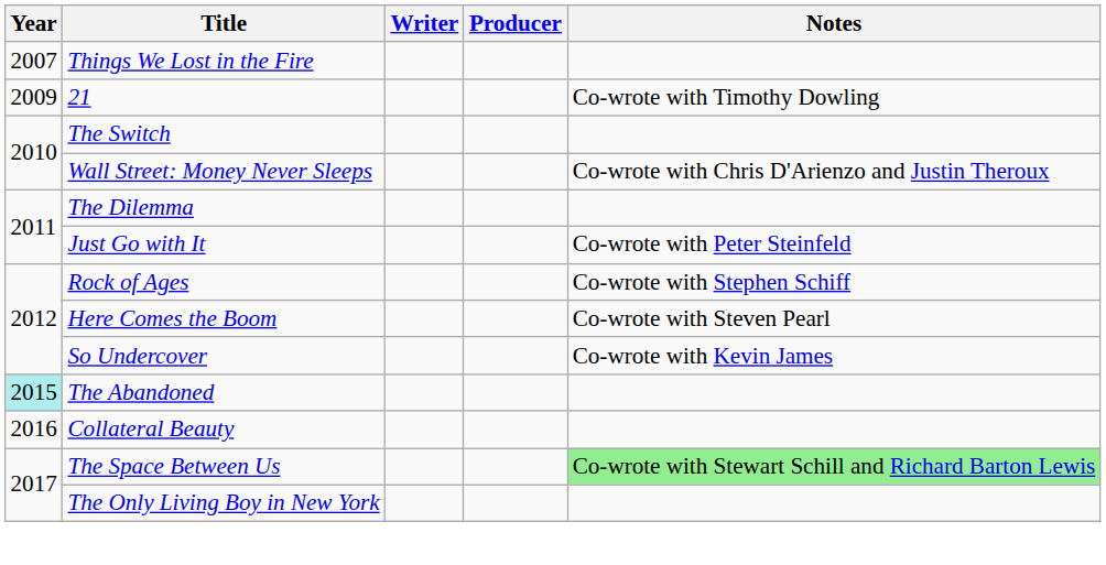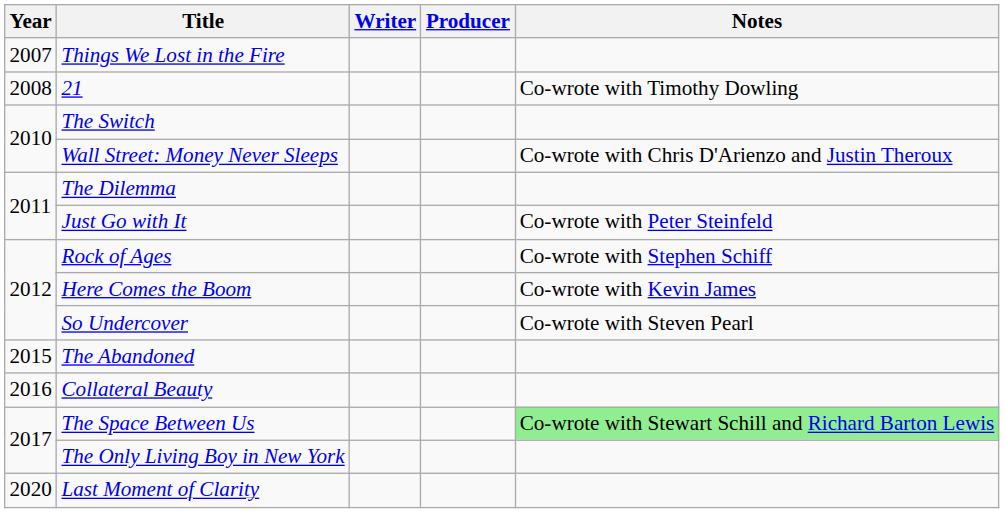 <table class="wikitable">
 <tr>
 <th>Year</th>
 <th>Title</th>
 <th><a href='#'>Writer</a></th>
 <th><a href='#'>Producer</a></th>
 <th>Notes</th>
 </tr>
 <tr>
 <td>2007</td>
 <td><em><a href='#'>Things We Lost in the Fire</a></em></td>
 <td></td>
 <td></td>
 <td></td>
 </tr>
 <tr>
-<td>2009</td>
+<td>2008</td>
 <td><em><a href='#'>21</a></em></td>
 <td></td>
 <td></td>
 <td>Co-wrote with Timothy Dowling</td>
 </tr>
 <tr>
 <td rowspan="2">2010</td>
 <td><em><a href='#'>The Switch</a></em></td>
 <td></td>
 <td></td>
 <td></td>
 </tr>
 <tr>
 <td><em><a href='#'>Wall Street: Money Never Sleeps</a></em></td>
 <td></td>
 <td></td>
 <td>Co-wrote with Chris D'Arienzo and <a href='#'>Justin Theroux</a></td>
 </tr>
 <tr>
 <td rowspan="2">2011</td>
 <td><em><a href='#'>The Dilemma</a></em></td>
 <td></td>
 <td></td>
 <td></td>
 </tr>
 <tr>
 <td><em><a href='#'>Just Go with It</a></em></td>
 <td></td>
 <td></td>
 <td>Co-wrote with <a href='#'>Peter Steinfeld</a></td>
 </tr>
 <tr>
 <td rowspan="3">2012</td>
 <td><em><a href='#'>Rock of Ages</a></em></td>
 <td></td>
 <td></td>
 <td>Co-wrote with <a href='#'>Stephen Schiff</a></td>
 </tr>
 <tr>
 <td><em><a href='#'>Here Comes the Boom</a></em></td>
 <td></td>
 <td></td>
-<td>Co-wrote with Steven Pearl</td>
+<td>Co-wrote with <a href='#'>Kevin James</a></td>
 </tr>
 <tr>
 <td><em><a href='#'>So Undercover</a></em></td>
 <td></td>
 <td></td>
-<td>Co-wrote with <a href='#'>Kevin James</a></td>
+<td>Co-wrote with Steven Pearl</td>
 </tr>
 <tr>
-<td style="background: paleturquoise;">2015</td>
+<td>2015</td>
 <td><em><a href='#'>The Abandoned</a></em></td>
 <td></td>
 <td></td>
 <td></td>
 </tr>
 <tr>
 <td>2016</td>
 <td><em><a href='#'>Collateral Beauty</a></em></td>
 <td></td>
 <td></td>
 <td></td>
 </tr>
 <tr>
 <td rowspan="2">2017</td>
 <td><em><a href='#'>The Space Between Us</a></em></td>
 <td></td>
 <td></td>
 <td style="background: lightgreen;">Co-wrote with Stewart Schill and <a href='#'>Richard Barton Lewis</a></td>
 </tr>
 <tr>
 <td><em><a href='#'>The Only Living Boy in New York</a></em></td>
 <td></td>
 <td></td>
 <td></td>
 </tr>
+<tr>
+<td>2020</td>
+<td><em><a href='#'>Last Moment of Clarity</a></em></td>
+<td></td>
+<td></td>
+<td></td>
+</tr>
 </table>
